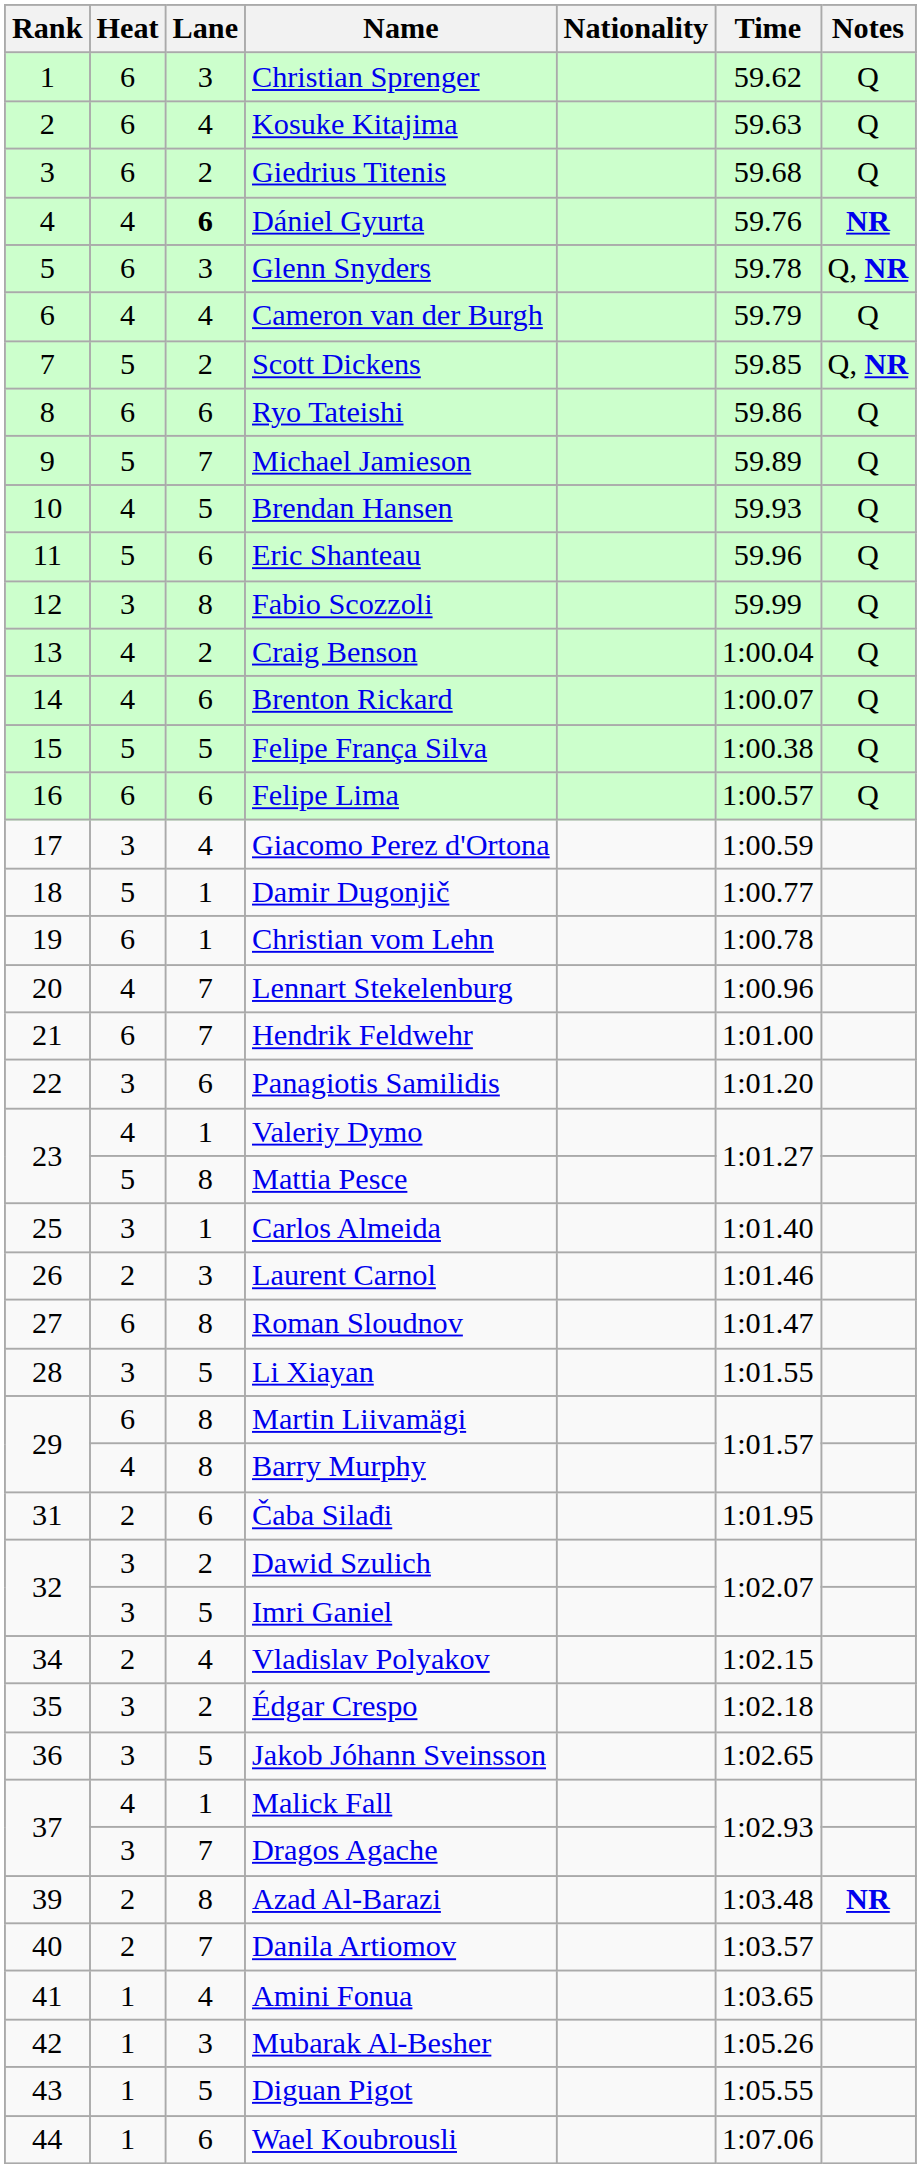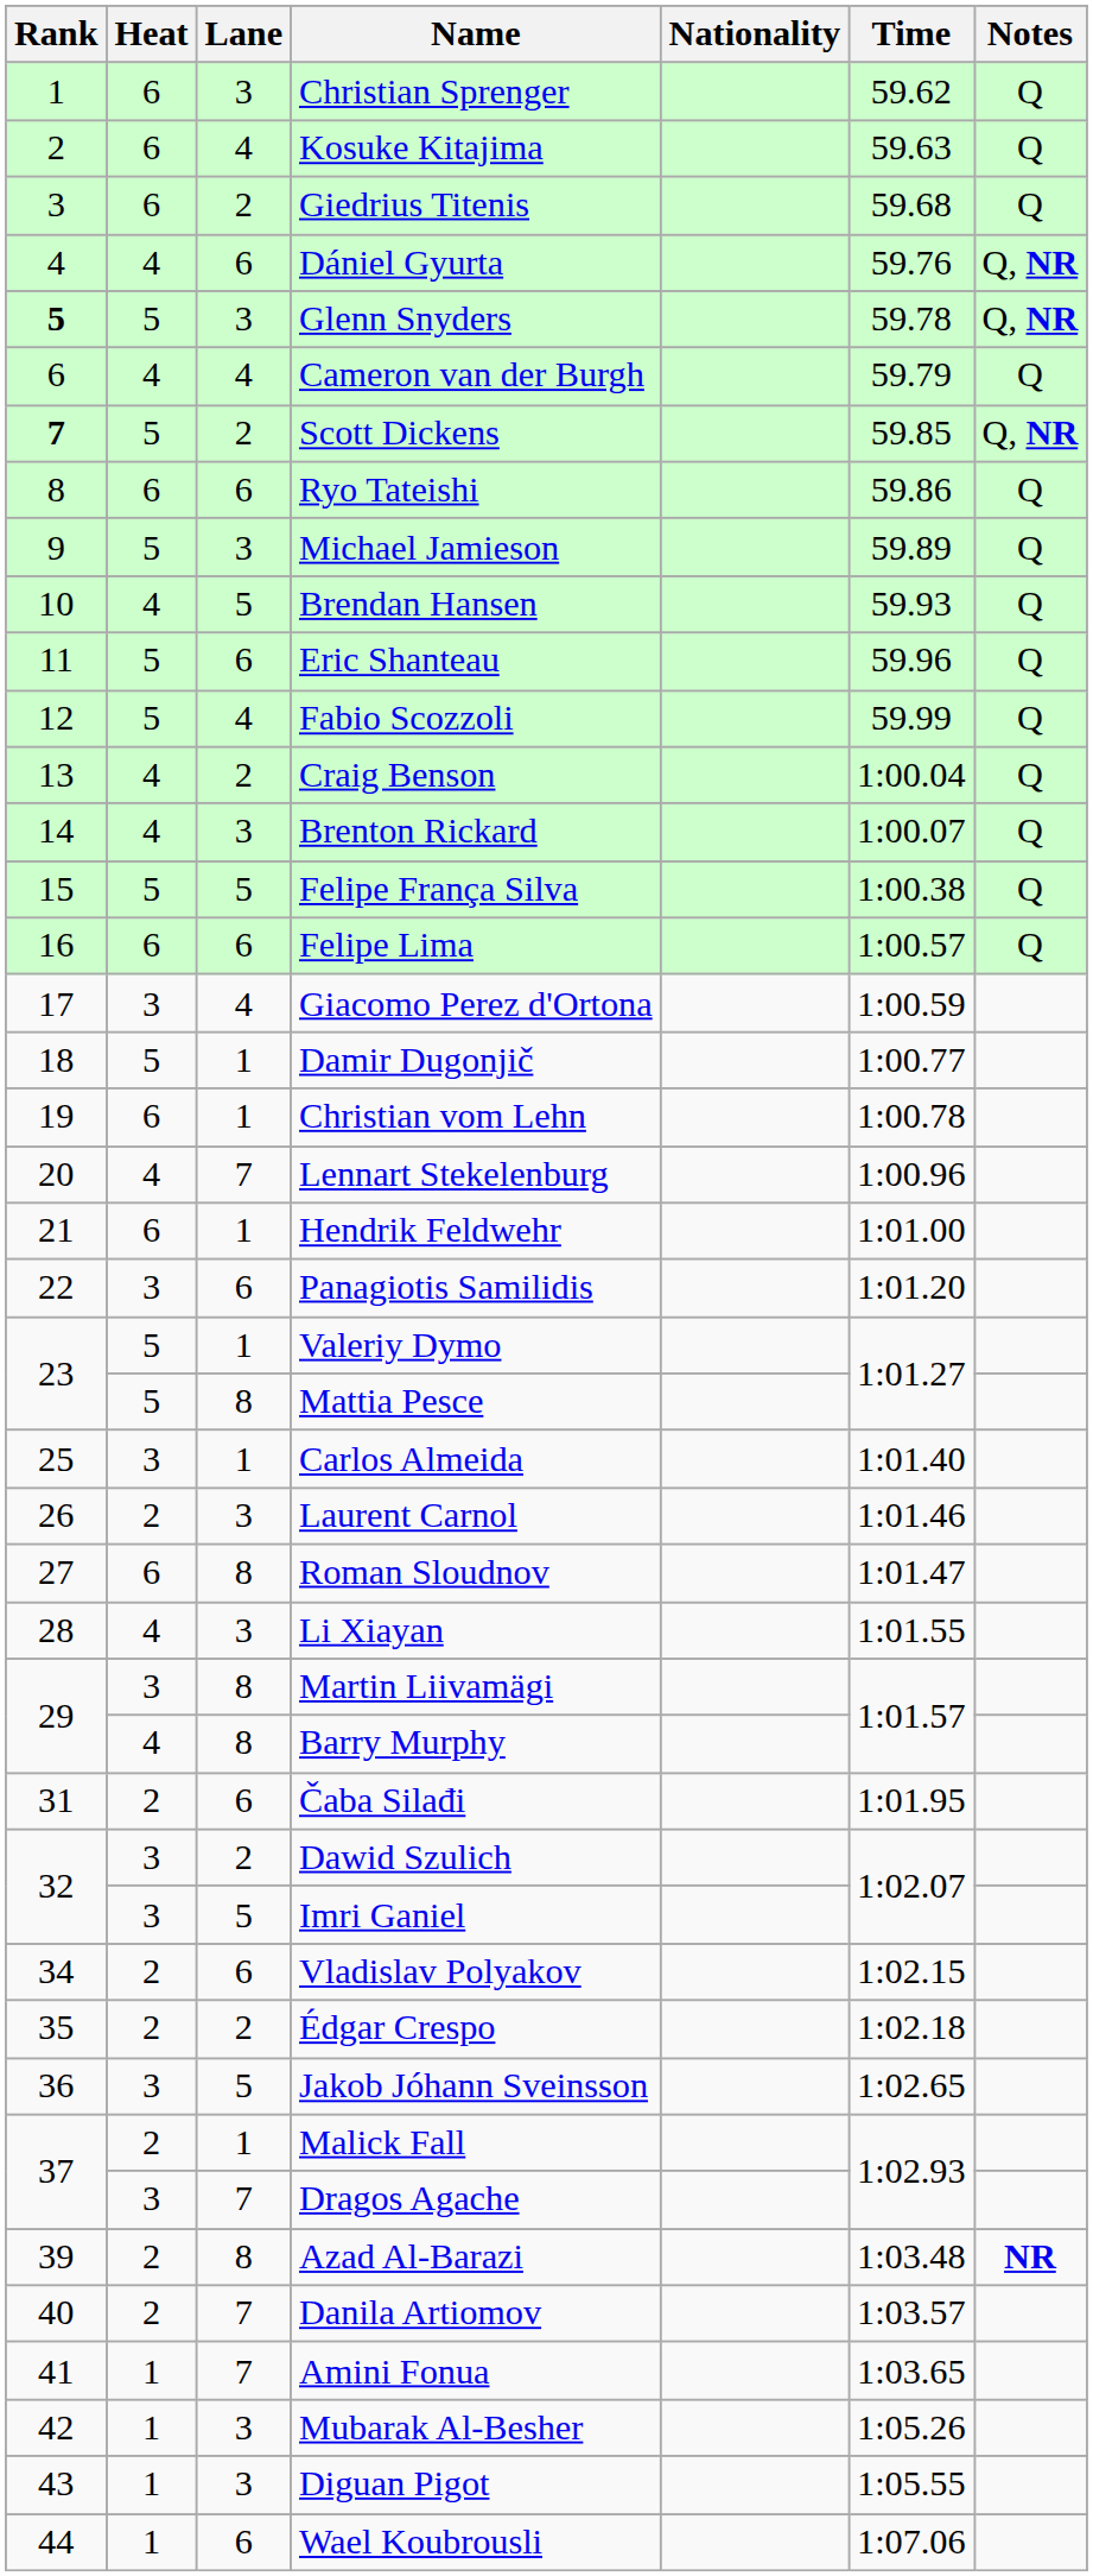 <table class="wikitable sortable" style="text-align:center">
 <tr>
 <th>Rank</th>
 <th>Heat</th>
 <th>Lane</th>
 <th>Name</th>
 <th>Nationality</th>
 <th>Time</th>
 <th>Notes</th>
 </tr>
 <tr bgcolor=ccffcc>
 <td>1</td>
 <td>6</td>
 <td>3</td>
 <td align=left><a href='#'>Christian Sprenger</a></td>
 <td align=left></td>
 <td>59.62</td>
 <td>Q</td>
 </tr>
 <tr bgcolor=ccffcc>
 <td>2</td>
 <td>6</td>
 <td>4</td>
 <td align=left><a href='#'>Kosuke Kitajima</a></td>
 <td align=left></td>
 <td>59.63</td>
 <td>Q</td>
 </tr>
 <tr bgcolor=ccffcc>
 <td>3</td>
 <td>6</td>
 <td>2</td>
 <td align=left><a href='#'>Giedrius Titenis</a></td>
 <td align=left></td>
 <td>59.68</td>
 <td>Q</td>
 </tr>
 <tr bgcolor=ccffcc>
 <td>4</td>
 <td>4</td>
-<td><strong>6</strong></td>
+<td>6</td>
 <td align=left><a href='#'>Dániel Gyurta</a></td>
 <td align=left></td>
 <td>59.76</td>
-<td><strong><a href='#'>NR</a></strong></td>
+<td>Q, <strong><a href='#'>NR</a></strong></td>
 </tr>
 <tr bgcolor=ccffcc>
+<td><strong>5</strong></td>
 <td>5</td>
-<td>6</td>
 <td>3</td>
 <td align=left><a href='#'>Glenn Snyders</a></td>
 <td align=left></td>
 <td>59.78</td>
 <td>Q, <strong><a href='#'>NR</a></strong></td>
 </tr>
 <tr bgcolor=ccffcc>
 <td>6</td>
 <td>4</td>
 <td>4</td>
 <td align=left><a href='#'>Cameron van der Burgh</a></td>
 <td align=left></td>
 <td>59.79</td>
 <td>Q</td>
 </tr>
 <tr bgcolor=ccffcc>
-<td>7</td>
+<td><strong>7</strong></td>
 <td>5</td>
 <td>2</td>
 <td align=left><a href='#'>Scott Dickens</a></td>
 <td align=left></td>
 <td>59.85</td>
 <td>Q, <strong><a href='#'>NR</a></strong></td>
 </tr>
 <tr bgcolor=ccffcc>
 <td>8</td>
 <td>6</td>
 <td>6</td>
 <td align=left><a href='#'>Ryo Tateishi</a></td>
 <td align=left></td>
 <td>59.86</td>
 <td>Q</td>
 </tr>
 <tr bgcolor=ccffcc>
 <td>9</td>
 <td>5</td>
-<td>7</td>
+<td>3</td>
 <td align=left><a href='#'>Michael Jamieson</a></td>
 <td align=left></td>
 <td>59.89</td>
 <td>Q</td>
 </tr>
 <tr bgcolor=ccffcc>
 <td>10</td>
 <td>4</td>
 <td>5</td>
 <td align=left><a href='#'>Brendan Hansen</a></td>
 <td align=left></td>
 <td>59.93</td>
 <td>Q</td>
 </tr>
 <tr bgcolor=ccffcc>
 <td>11</td>
 <td>5</td>
 <td>6</td>
 <td align=left><a href='#'>Eric Shanteau</a></td>
 <td align=left></td>
 <td>59.96</td>
 <td>Q</td>
 </tr>
 <tr bgcolor=ccffcc>
 <td>12</td>
-<td>3</td>
-<td>8</td>
+<td>5</td>
+<td>4</td>
 <td align=left><a href='#'>Fabio Scozzoli</a></td>
 <td align=left></td>
 <td>59.99</td>
 <td>Q</td>
 </tr>
 <tr bgcolor=ccffcc>
 <td>13</td>
 <td>4</td>
 <td>2</td>
 <td align=left><a href='#'>Craig Benson</a></td>
 <td align=left></td>
 <td>1:00.04</td>
 <td>Q</td>
 </tr>
 <tr bgcolor=ccffcc>
 <td>14</td>
 <td>4</td>
-<td>6</td>
+<td>3</td>
 <td align=left><a href='#'>Brenton Rickard</a></td>
 <td align=left></td>
 <td>1:00.07</td>
 <td>Q</td>
 </tr>
 <tr bgcolor=ccffcc>
 <td>15</td>
 <td>5</td>
 <td>5</td>
 <td align=left><a href='#'>Felipe França Silva</a></td>
 <td align=left></td>
 <td>1:00.38</td>
 <td>Q</td>
 </tr>
 <tr bgcolor=ccffcc>
 <td>16</td>
 <td>6</td>
 <td>6</td>
 <td align=left><a href='#'>Felipe Lima</a></td>
 <td align=left></td>
 <td>1:00.57</td>
 <td>Q</td>
 </tr>
 <tr>
 <td>17</td>
 <td>3</td>
 <td>4</td>
 <td align=left><a href='#'>Giacomo Perez d'Ortona</a></td>
 <td align=left></td>
 <td>1:00.59</td>
 <td></td>
 </tr>
 <tr>
 <td>18</td>
 <td>5</td>
 <td>1</td>
 <td align=left><a href='#'>Damir Dugonjič</a></td>
 <td align=left></td>
 <td>1:00.77</td>
 <td></td>
 </tr>
 <tr>
 <td>19</td>
 <td>6</td>
 <td>1</td>
 <td align=left><a href='#'>Christian vom Lehn</a></td>
 <td align=left></td>
 <td>1:00.78</td>
 <td></td>
 </tr>
 <tr>
 <td>20</td>
 <td>4</td>
 <td>7</td>
 <td align=left><a href='#'>Lennart Stekelenburg</a></td>
 <td align=left></td>
 <td>1:00.96</td>
 <td></td>
 </tr>
 <tr>
 <td>21</td>
 <td>6</td>
-<td>7</td>
+<td>1</td>
 <td align=left><a href='#'>Hendrik Feldwehr</a></td>
 <td align=left></td>
 <td>1:01.00</td>
 <td></td>
 </tr>
 <tr>
 <td>22</td>
 <td>3</td>
 <td>6</td>
 <td align=left><a href='#'>Panagiotis Samilidis</a></td>
 <td align=left></td>
 <td>1:01.20</td>
 <td></td>
 </tr>
 <tr>
 <td rowspan=2>23</td>
-<td>4</td>
+<td>5</td>
 <td>1</td>
 <td align=left><a href='#'>Valeriy Dymo</a></td>
 <td align=left></td>
 <td rowspan=2>1:01.27</td>
 <td></td>
 </tr>
 <tr>
 <td>5</td>
 <td>8</td>
 <td align=left><a href='#'>Mattia Pesce</a></td>
 <td align=left></td>
 <td></td>
 </tr>
 <tr>
 <td>25</td>
 <td>3</td>
 <td>1</td>
 <td align=left><a href='#'>Carlos Almeida</a></td>
 <td align=left></td>
 <td>1:01.40</td>
 <td></td>
 </tr>
 <tr>
 <td>26</td>
 <td>2</td>
 <td>3</td>
 <td align=left><a href='#'>Laurent Carnol</a></td>
 <td align=left></td>
 <td>1:01.46</td>
 <td></td>
 </tr>
 <tr>
 <td>27</td>
 <td>6</td>
 <td>8</td>
 <td align=left><a href='#'>Roman Sloudnov</a></td>
 <td align=left></td>
 <td>1:01.47</td>
 <td></td>
 </tr>
 <tr>
 <td>28</td>
+<td>4</td>
 <td>3</td>
-<td>5</td>
 <td align=left><a href='#'>Li Xiayan</a></td>
 <td align=left></td>
 <td>1:01.55</td>
 <td></td>
 </tr>
 <tr>
 <td rowspan=2>29</td>
-<td>6</td>
+<td>3</td>
 <td>8</td>
 <td align=left><a href='#'>Martin Liivamägi</a></td>
 <td align=left></td>
 <td rowspan=2>1:01.57</td>
 <td></td>
 </tr>
 <tr>
 <td>4</td>
 <td>8</td>
 <td align=left><a href='#'>Barry Murphy</a></td>
 <td align=left></td>
 <td></td>
 </tr>
 <tr>
 <td>31</td>
 <td>2</td>
 <td>6</td>
 <td align=left><a href='#'>Čaba Silađi</a></td>
 <td align=left></td>
 <td>1:01.95</td>
 <td></td>
 </tr>
 <tr>
 <td rowspan=2>32</td>
 <td>3</td>
 <td>2</td>
 <td align=left><a href='#'>Dawid Szulich</a></td>
 <td align=left></td>
 <td rowspan=2>1:02.07</td>
 <td></td>
 </tr>
 <tr>
 <td>3</td>
 <td>5</td>
 <td align=left><a href='#'>Imri Ganiel</a></td>
 <td align=left></td>
 <td></td>
 </tr>
 <tr>
 <td>34</td>
 <td>2</td>
-<td>4</td>
+<td>6</td>
 <td align=left><a href='#'>Vladislav Polyakov</a></td>
 <td align=left></td>
 <td>1:02.15</td>
 <td></td>
 </tr>
 <tr>
 <td>35</td>
-<td>3</td>
+<td>2</td>
 <td>2</td>
 <td align=left><a href='#'>Édgar Crespo</a></td>
 <td align=left></td>
 <td>1:02.18</td>
 <td></td>
 </tr>
 <tr>
 <td>36</td>
 <td>3</td>
 <td>5</td>
 <td align=left><a href='#'>Jakob Jóhann Sveinsson</a></td>
 <td align=left></td>
 <td>1:02.65</td>
 <td></td>
 </tr>
 <tr>
 <td rowspan=2>37</td>
-<td>4</td>
+<td>2</td>
 <td>1</td>
 <td align=left><a href='#'>Malick Fall</a></td>
 <td align=left></td>
 <td rowspan=2>1:02.93</td>
 <td></td>
 </tr>
 <tr>
 <td>3</td>
 <td>7</td>
 <td align=left><a href='#'>Dragos Agache</a></td>
 <td align=left></td>
 <td></td>
 </tr>
 <tr>
 <td>39</td>
 <td>2</td>
 <td>8</td>
 <td align=left><a href='#'>Azad Al-Barazi</a></td>
 <td align=left></td>
 <td>1:03.48</td>
 <td><strong><a href='#'>NR</a></strong></td>
 </tr>
 <tr>
 <td>40</td>
 <td>2</td>
 <td>7</td>
 <td align=left><a href='#'>Danila Artiomov</a></td>
 <td align=left></td>
 <td>1:03.57</td>
 <td></td>
 </tr>
 <tr>
 <td>41</td>
 <td>1</td>
-<td>4</td>
+<td>7</td>
 <td align=left><a href='#'>Amini Fonua</a></td>
 <td align=left></td>
 <td>1:03.65</td>
 <td></td>
 </tr>
 <tr>
 <td>42</td>
 <td>1</td>
 <td>3</td>
 <td align=left><a href='#'>Mubarak Al-Besher</a></td>
 <td align=left></td>
 <td>1:05.26</td>
 <td></td>
 </tr>
 <tr>
 <td>43</td>
 <td>1</td>
-<td>5</td>
+<td>3</td>
 <td align=left><a href='#'>Diguan Pigot</a></td>
 <td align=left></td>
 <td>1:05.55</td>
 <td></td>
 </tr>
 <tr>
 <td>44</td>
 <td>1</td>
 <td>6</td>
 <td align=left><a href='#'>Wael Koubrousli</a></td>
 <td align=left></td>
 <td>1:07.06</td>
 <td></td>
 </tr>
 </table>
